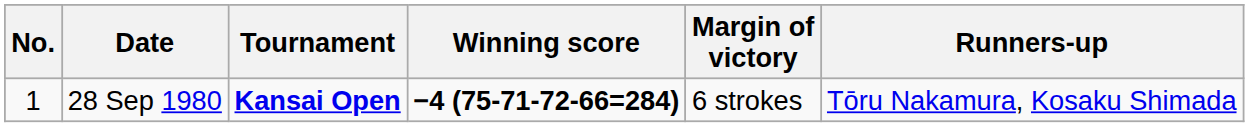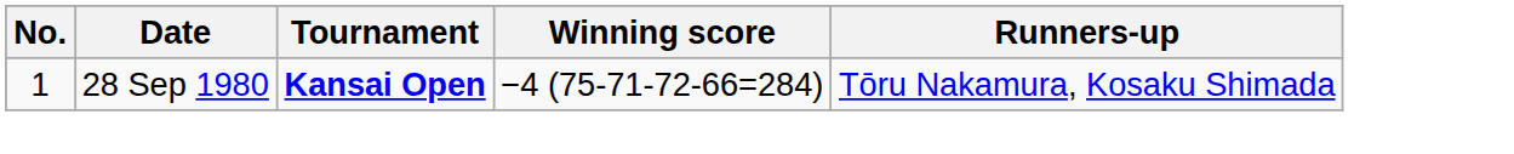 <table class="wikitable" style="font-size:95%;">
 <tr>
 <th>No.</th>
 <th>Date</th>
 <th>Tournament</th>
 <th>Winning score</th>
-<th>Margin of<br>victory</th>
 <th>Runners-up</th>
 </tr>
 <tr>
 <td align=center>1</td>
 <td align=right>28 Sep <a href='#'>1980</a></td>
 <td><strong><a href='#'>Kansai Open</a></strong></td>
-<td><strong>−4 (75-71-72-66=284)</strong></td>
-<td>6 strokes</td>
+<td>−4 (75-71-72-66=284)</td>
 <td> <a href='#'>Tōru Nakamura</a>,  <a href='#'>Kosaku Shimada</a></td>
 </tr>
 </table>
